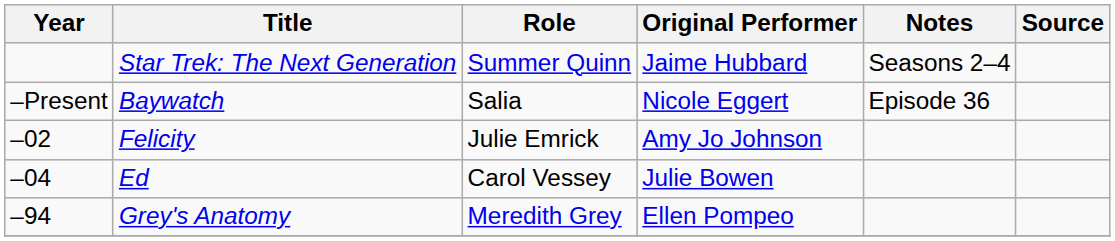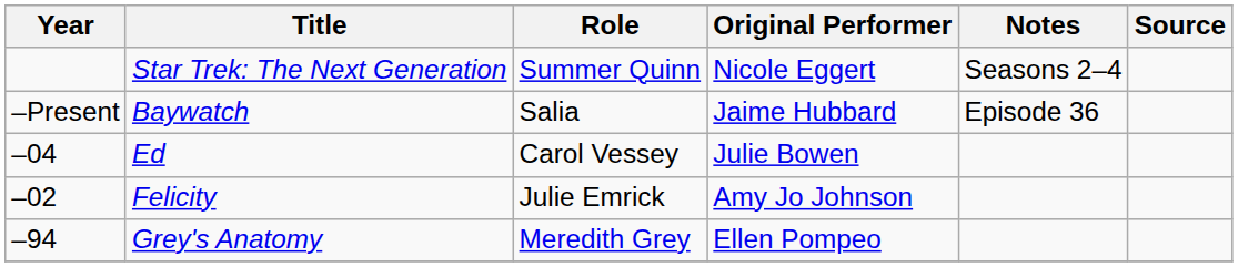 <table class="wikitable sortable plainrowheaders">
 <tr>
 <th>Year</th>
 <th>Title</th>
 <th>Role</th>
 <th>Original Performer</th>
 <th class="unsortable">Notes</th>
 <th class="unsortable">Source</th>
 </tr>
 <tr>
 <td></td>
 <td><em><a href='#'>Star Trek: The Next Generation</a></em></td>
 <td><a href='#'>Summer Quinn</a></td>
-<td><a href='#'>Jaime Hubbard</a></td>
+<td><a href='#'>Nicole Eggert</a></td>
 <td>Seasons 2–4</td>
 <td></td>
 </tr>
 <tr>
 <td>–Present</td>
 <td><em><a href='#'>Baywatch</a></em></td>
 <td>Salia</td>
-<td><a href='#'>Nicole Eggert</a></td>
+<td><a href='#'>Jaime Hubbard</a></td>
 <td>Episode 36</td>
+<td></td>
+</tr>
+<tr>
+<td>–04</td>
+<td><em><a href='#'>Ed</a></em></td>
+<td>Carol Vessey</td>
+<td><a href='#'>Julie Bowen</a></td>
+<td></td>
 <td></td>
 </tr>
 <tr>
 <td>–02</td>
 <td><em><a href='#'>Felicity</a></em></td>
 <td>Julie Emrick</td>
 <td><a href='#'>Amy Jo Johnson</a></td>
-<td></td>
-<td></td>
-</tr>
-<tr>
-<td>–04</td>
-<td><em><a href='#'>Ed</a></em></td>
-<td>Carol Vessey</td>
-<td><a href='#'>Julie Bowen</a></td>
 <td></td>
 <td></td>
 </tr>
 <tr>
 <td>–94</td>
 <td><em><a href='#'>Grey's Anatomy</a></em></td>
 <td><a href='#'>Meredith Grey</a></td>
 <td><a href='#'>Ellen Pompeo</a></td>
 <td></td>
 <td></td>
 </tr>
 <tr>
 </tr>
 </table>
